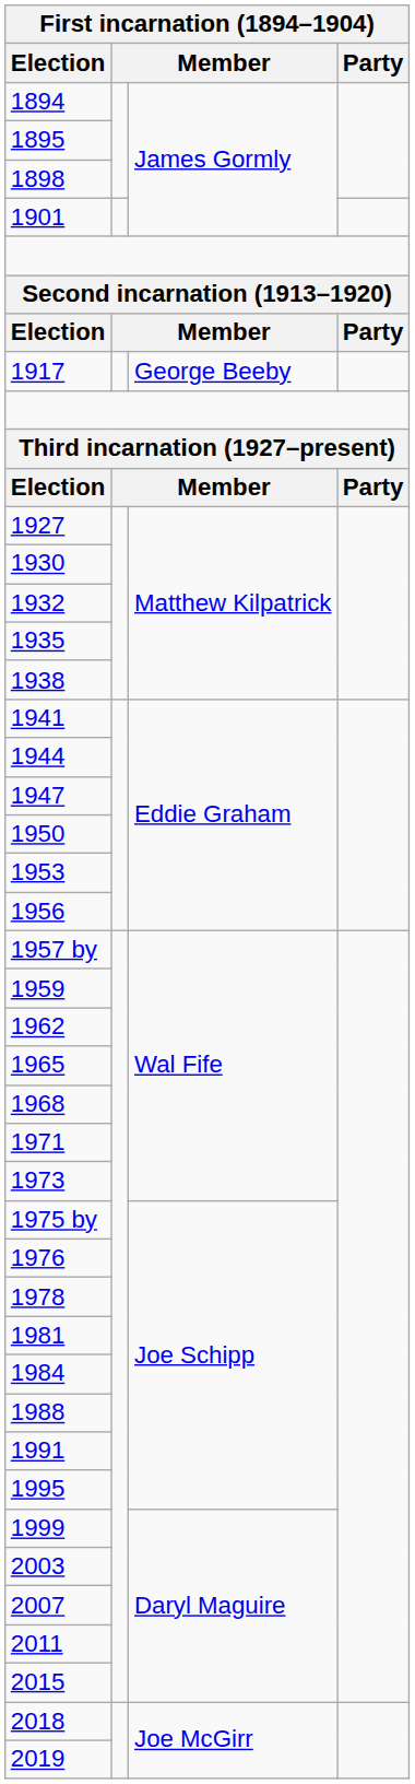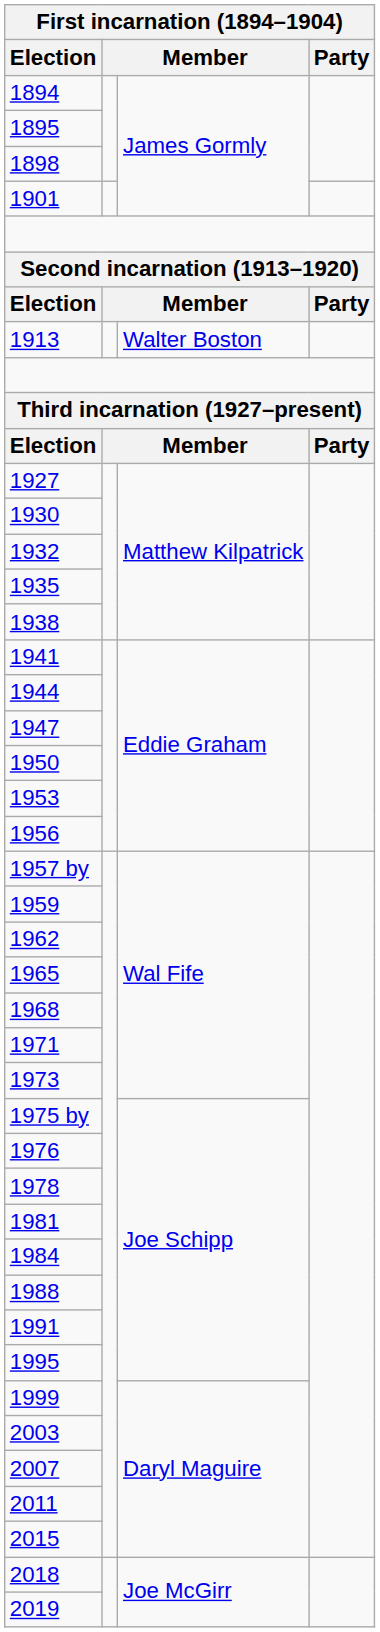 <table class="wikitable">
 <tr>
 <th colspan="4">First incarnation (1894–1904)</th>
 </tr>
 <tr>
 <th>Election</th>
 <th colspan="2">Member</th>
 <th>Party</th>
 </tr>
 <tr style="background: #f9f9f9">
 <td><a href='#'>1894</a></td>
 <td rowspan="3" > </td>
 <td rowspan="4"><a href='#'>James Gormly</a></td>
 <td rowspan="3"></td>
 </tr>
 <tr style="background: #f9f9f9">
 <td><a href='#'>1895</a></td>
 </tr>
 <tr style="background: #f9f9f9">
 <td><a href='#'>1898</a></td>
 </tr>
 <tr style="background: #f9f9f9">
 <td><a href='#'>1901</a></td>
 <td> </td>
 <td></td>
 </tr>
 <tr>
 <td colspan="4" style='border-style: none none none none;'> </td>
 </tr>
 <tr>
 <th colspan="4">Second incarnation (1913–1920)</th>
 </tr>
 <tr>
 <th>Election</th>
 <th colspan="2">Member</th>
 <th>Party</th>
 </tr>
 <tr style="background: #f9f9f9">
-<td><a href='#'>1917</a></td>
+<td><a href='#'>1913</a></td>
 <td> </td>
-<td><a href='#'>George Beeby</a></td>
+<td><a href='#'>Walter Boston</a></td>
 <td></td>
 </tr>
 <tr>
 <td colspan="4" style='border-style: none none none none;'> </td>
 </tr>
 <tr>
 <th colspan="4">Third incarnation (1927–present)</th>
 </tr>
 <tr>
 <th>Election</th>
 <th colspan="2">Member</th>
 <th>Party</th>
 </tr>
 <tr style="background: #f9f9f9">
 <td><a href='#'>1927</a></td>
 <td rowspan="5" > </td>
 <td rowspan="5"><a href='#'>Matthew Kilpatrick</a></td>
 <td rowspan="5"></td>
 </tr>
 <tr style="background: #f9f9f9">
 <td><a href='#'>1930</a></td>
 </tr>
 <tr style="background: #f9f9f9">
 <td><a href='#'>1932</a></td>
 </tr>
 <tr style="background: #f9f9f9">
 <td><a href='#'>1935</a></td>
 </tr>
 <tr style="background: #f9f9f9">
 <td><a href='#'>1938</a></td>
 </tr>
 <tr style="background: #f9f9f9">
 <td><a href='#'>1941</a></td>
 <td rowspan="6" > </td>
 <td rowspan="6"><a href='#'>Eddie Graham</a></td>
 <td rowspan="6"></td>
 </tr>
 <tr style="background: #f9f9f9">
 <td><a href='#'>1944</a></td>
 </tr>
 <tr style="background: #f9f9f9">
 <td><a href='#'>1947</a></td>
 </tr>
 <tr style="background: #f9f9f9">
 <td><a href='#'>1950</a></td>
 </tr>
 <tr style="background: #f9f9f9">
 <td><a href='#'>1953</a></td>
 </tr>
 <tr style="background: #f9f9f9">
 <td><a href='#'>1956</a></td>
 </tr>
 <tr style="background: #f9f9f9">
 <td><a href='#'>1957 by</a></td>
 <td rowspan="20" > </td>
 <td rowspan="7"><a href='#'>Wal Fife</a></td>
 <td rowspan="20"></td>
 </tr>
 <tr style="background: #f9f9f9">
 <td><a href='#'>1959</a></td>
 </tr>
 <tr style="background: #f9f9f9">
 <td><a href='#'>1962</a></td>
 </tr>
 <tr style="background: #f9f9f9">
 <td><a href='#'>1965</a></td>
 </tr>
 <tr style="background: #f9f9f9">
 <td><a href='#'>1968</a></td>
 </tr>
 <tr style="background: #f9f9f9">
 <td><a href='#'>1971</a></td>
 </tr>
 <tr style="background: #f9f9f9">
 <td><a href='#'>1973</a></td>
 </tr>
 <tr style="background: #f9f9f9">
 <td><a href='#'>1975 by</a></td>
 <td rowspan="8"><a href='#'>Joe Schipp</a></td>
 </tr>
 <tr style="background: #f9f9f9">
 <td><a href='#'>1976</a></td>
 </tr>
 <tr style="background: #f9f9f9">
 <td><a href='#'>1978</a></td>
 </tr>
 <tr style="background: #f9f9f9">
 <td><a href='#'>1981</a></td>
 </tr>
 <tr style="background: #f9f9f9">
 <td><a href='#'>1984</a></td>
 </tr>
 <tr style="background: #f9f9f9">
 <td><a href='#'>1988</a></td>
 </tr>
 <tr style="background: #f9f9f9">
 <td><a href='#'>1991</a></td>
 </tr>
 <tr style="background: #f9f9f9">
 <td><a href='#'>1995</a></td>
 </tr>
 <tr style="background: #f9f9f9">
 <td><a href='#'>1999</a></td>
 <td rowspan="5"><a href='#'>Daryl Maguire</a></td>
 </tr>
 <tr style="background: #f9f9f9">
 <td><a href='#'>2003</a></td>
 </tr>
 <tr style="background: #f9f9f9">
 <td><a href='#'>2007</a></td>
 </tr>
 <tr style="background: #f9f9f9">
 <td><a href='#'>2011</a></td>
 </tr>
 <tr style="background: #f9f9f9">
 <td><a href='#'>2015</a></td>
 </tr>
 <tr style="background: #f9f9f9">
 <td><a href='#'>2018</a></td>
 <td rowspan="2" > </td>
 <td rowspan="2"><a href='#'>Joe McGirr</a></td>
 <td rowspan="2"></td>
 </tr>
 <tr style="background: #f9f9f9">
 <td><a href='#'>2019</a></td>
 </tr>
 </table>
